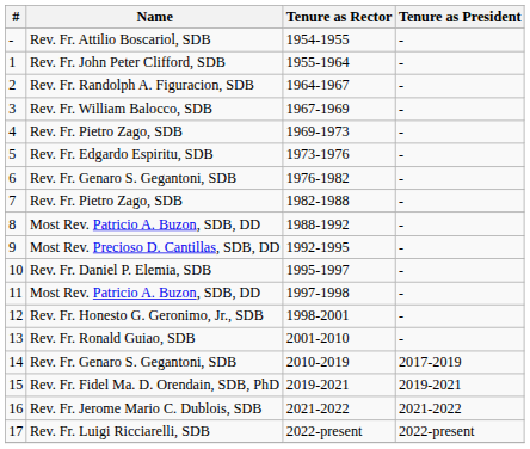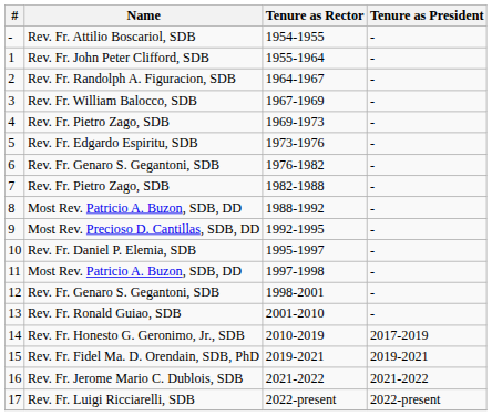 <table class="wikitable sortable">
 <tr>
 <th>#</th>
 <th>Name</th>
 <th>Tenure as Rector</th>
 <th>Tenure as President</th>
 </tr>
 <tr>
 <td>-</td>
 <td>Rev. Fr. Attilio Boscariol, SDB</td>
 <td>1954-1955</td>
 <td>-</td>
 </tr>
 <tr>
 <td>1</td>
 <td>Rev. Fr. John Peter Clifford, SDB</td>
 <td>1955-1964</td>
 <td>-</td>
 </tr>
 <tr>
 <td>2</td>
 <td>Rev. Fr. Randolph A. Figuracion, SDB</td>
 <td>1964-1967</td>
 <td>-</td>
 </tr>
 <tr>
 <td>3</td>
 <td>Rev. Fr. William Balocco, SDB</td>
 <td>1967-1969</td>
 <td>-</td>
 </tr>
 <tr>
 <td>4</td>
 <td>Rev. Fr. Pietro Zago, SDB</td>
 <td>1969-1973</td>
 <td>-</td>
 </tr>
 <tr>
 <td>5</td>
 <td>Rev. Fr. Edgardo Espiritu, SDB</td>
 <td>1973-1976</td>
 <td>-</td>
 </tr>
 <tr>
 <td>6</td>
 <td>Rev. Fr. Genaro S. Gegantoni, SDB</td>
 <td>1976-1982</td>
 <td>-</td>
 </tr>
 <tr>
 <td>7</td>
 <td>Rev. Fr. Pietro Zago, SDB</td>
 <td>1982-1988</td>
 <td>-</td>
 </tr>
 <tr>
 <td>8</td>
 <td>Most Rev. <a href='#'>Patricio A. Buzon</a>, SDB, DD</td>
 <td>1988-1992</td>
 <td>-</td>
 </tr>
 <tr>
 <td>9</td>
 <td>Most Rev. <a href='#'>Precioso D. Cantillas</a>, SDB, DD</td>
 <td>1992-1995</td>
 <td>-</td>
 </tr>
 <tr>
 <td>10</td>
 <td>Rev. Fr. Daniel P. Elemia, SDB</td>
 <td>1995-1997</td>
 <td>-</td>
 </tr>
 <tr>
 <td>11</td>
 <td>Most Rev. <a href='#'>Patricio A. Buzon</a>, SDB, DD</td>
 <td>1997-1998</td>
 <td>-</td>
 </tr>
 <tr>
 <td>12</td>
-<td>Rev. Fr. Honesto G. Geronimo, Jr., SDB</td>
+<td>Rev. Fr. Genaro S. Gegantoni, SDB</td>
 <td>1998-2001</td>
 <td>-</td>
 </tr>
 <tr>
 <td>13</td>
 <td>Rev. Fr. Ronald Guiao, SDB</td>
 <td>2001-2010</td>
 <td>-</td>
 </tr>
 <tr>
 <td>14</td>
-<td>Rev. Fr. Genaro S. Gegantoni, SDB</td>
+<td>Rev. Fr. Honesto G. Geronimo, Jr., SDB</td>
 <td>2010-2019</td>
 <td>2017-2019</td>
 </tr>
 <tr>
 <td>15</td>
 <td>Rev. Fr. Fidel Ma. D. Orendain, SDB, PhD</td>
 <td>2019-2021</td>
 <td>2019-2021</td>
 </tr>
 <tr>
 <td>16</td>
 <td>Rev. Fr. Jerome Mario C. Dublois, SDB</td>
 <td>2021-2022</td>
 <td>2021-2022</td>
 </tr>
 <tr>
 <td>17</td>
 <td>Rev. Fr. Luigi Ricciarelli, SDB</td>
 <td>2022-present</td>
 <td>2022-present</td>
 </tr>
 <tr>
 </tr>
 </table>
